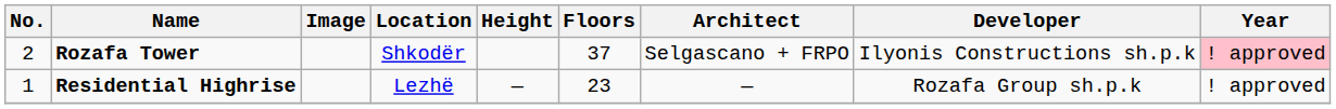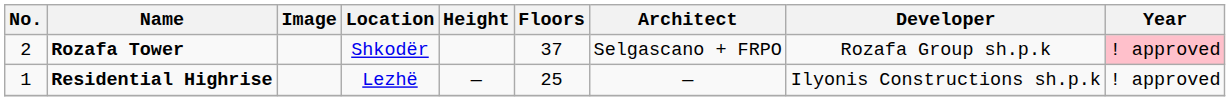 <table class="wikitable sortable">
 <tr>
 <th>No.</th>
 <th>Name</th>
 <th>Image</th>
 <th>Location</th>
 <th>Height</th>
 <th>Floors</th>
 <th>Architect</th>
 <th>Developer</th>
 <th>Year</th>
 </tr>
 <tr>
 <td style="text-align:center;">2</td>
 <td><strong>Rozafa Tower</strong></td>
 <td style="text-align:center;"></td>
 <td style="text-align:center;"><a href='#'>Shkodër</a><br><small><em></em></small></td>
 <td style="text-align:center;"></td>
 <td style="text-align:center;">37</td>
 <td style="text-align:center;">Selgascano + FRPO</td>
-<td style="text-align:center;">Ilyonis Constructions sh.p.k</td>
+<td style="text-align:center;">Rozafa Group sh.p.k</td>
 <td style="background: pink;">!  approved</td>
 </tr>
 <tr>
 <td style="text-align:center;">1</td>
 <td><strong>Residential Highrise</strong></td>
 <td style="text-align:center;"></td>
 <td style="text-align:center;"><a href='#'>Lezhë</a></td>
 <td style="text-align:center;">—</td>
-<td style="text-align:center;">23</td>
+<td style="text-align:center;">25</td>
 <td style="text-align:center;">—</td>
-<td style="text-align:center;">Rozafa Group sh.p.k</td>
+<td style="text-align:center;">Ilyonis Constructions sh.p.k</td>
 <td>!  approved</td>
 </tr>
 <tr>
 </tr>
 </table>
